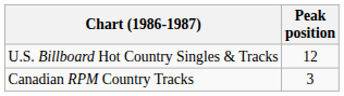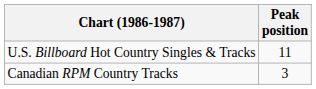 <table class="wikitable sortable">
 <tr>
 <th>Chart (1986-1987)</th>
 <th>Peak<br>position</th>
 </tr>
 <tr>
 <td align="left">U.S. <em>Billboard</em> Hot Country Singles & Tracks</td>
-<td align="center">12</td>
+<td align="center">11</td>
 </tr>
 <tr>
 <td align="left">Canadian <em>RPM</em> Country Tracks</td>
 <td align="center">3</td>
 </tr>
 </table>
